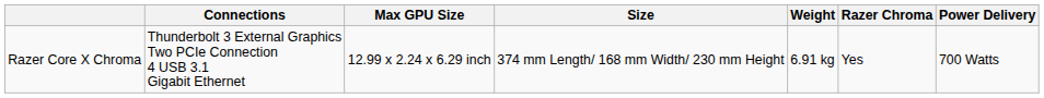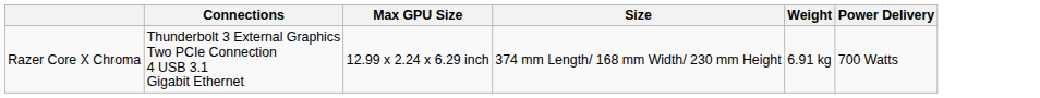 <table class="wikitable">
 <tr>
 <th></th>
 <th>Connections</th>
 <th>Max GPU Size</th>
 <th>Size</th>
 <th>Weight</th>
-<th>Razer Chroma</th>
 <th>Power Delivery</th>
 </tr>
 <tr>
 <td>Razer Core X Chroma</td>
 <td>Thunderbolt 3 External Graphics<br>Two PCIe Connection<br>4 USB 3.1<br>Gigabit Ethernet</td>
 <td>12.99 x 2.24 x 6.29 inch</td>
 <td>374 mm Length/ 168 mm Width/ 230 mm Height</td>
 <td>6.91 kg</td>
-<td>Yes</td>
 <td>700 Watts</td>
 </tr>
 </table>
